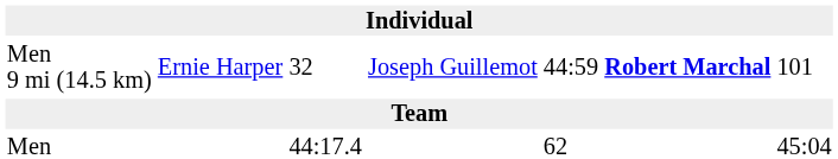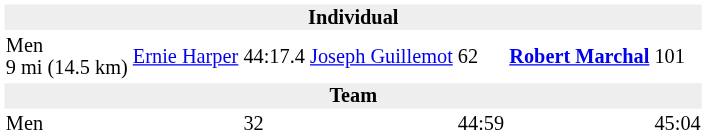 <table>
 <tr>
 <td colspan=7 bgcolor=#eeeeee style=text-align:center;><strong>Individual</strong></td>
 </tr>
 <tr>
 <td>Men<br>9 mi (14.5 km)</td>
 <td><a href='#'>Ernie Harper</a><br></td>
-<td>32</td>
+<td>44:17.4</td>
 <td><a href='#'>Joseph Guillemot</a><br></td>
-<td>44:59</td>
+<td>62</td>
 <td><strong><a href='#'>Robert Marchal</a><br></strong></td>
 <td>101</td>
 </tr>
 <tr>
 <td colspan=7 bgcolor=#eeeeee style=text-align:center;><strong>Team</strong></td>
 </tr>
 <tr>
 <td>Men</td>
 <td></td>
-<td>44:17.4</td>
+<td>32</td>
 <td></td>
-<td>62</td>
+<td>44:59</td>
 <td></td>
 <td>45:04</td>
 </tr>
 </table>
